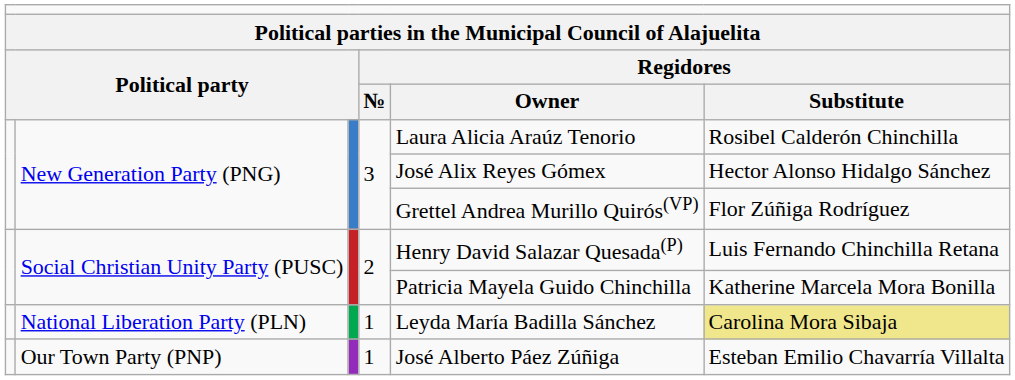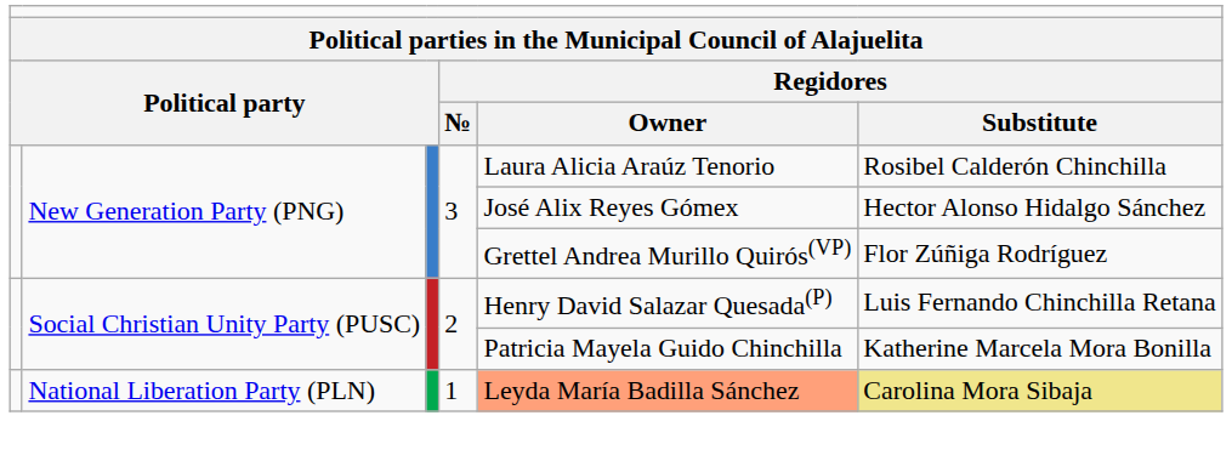 <table class="wikitable" border="1" style="margin:auto;">
 <tr>
 <td colspan="6"></td>
 </tr>
 <tr>
 <th colspan="6"><strong>Political parties in the Municipal Council of Alajuelita</strong></th>
 </tr>
 <tr ---->
 <th colspan="3" rowspan="2">Political party</th>
 <th colspan="3">Regidores</th>
 </tr>
 <tr>
 <th>№</th>
 <th>Owner</th>
 <th>Substitute</th>
 </tr>
 <tr>
 <td rowspan="3"></td>
 <td rowspan="3"><a href='#'>New Generation Party</a> (PNG)</td>
 <td rowspan="3" bgcolor="#397DC9"></td>
 <td rowspan="3">3</td>
 <td>Laura Alicia Araúz Tenorio</td>
 <td>Rosibel Calderón Chinchilla</td>
 </tr>
 <tr>
 <td>José Alix Reyes Gómex</td>
 <td>Hector Alonso Hidalgo Sánchez</td>
 </tr>
 <tr>
 <td>Grettel Andrea Murillo Quirós<sup>(VP)</sup></td>
 <td>Flor Zúñiga Rodríguez</td>
 </tr>
 <tr ---->
 <td rowspan="2"></td>
 <td rowspan="2"><a href='#'>Social Christian Unity Party</a> (PUSC)</td>
 <td rowspan="2" bgcolor="#C42026"></td>
 <td rowspan="2">2</td>
 <td>Henry David Salazar Quesada<sup>(P)</sup></td>
 <td>Luis Fernando Chinchilla Retana</td>
 </tr>
 <tr>
 <td>Patricia Mayela Guido Chinchilla</td>
 <td>Katherine Marcela Mora Bonilla</td>
 </tr>
 <tr>
 <td></td>
 <td><a href='#'>National Liberation Party</a> (PLN)</td>
 <td bgcolor="#00A94F"></td>
 <td>1</td>
-<td>Leyda María Badilla Sánchez</td>
+<td style="background: lightsalmon;">Leyda María Badilla Sánchez</td>
 <td style="background: khaki;">Carolina Mora Sibaja</td>
 </tr>
-<tr>
-<td></td>
-<td>Our Town Party (PNP)</td>
-<td bgcolor="#932CBB"></td>
-<td>1</td>
-<td>José Alberto Páez Zúñiga</td>
-<td>Esteban Emilio Chavarría Villalta</td>
-</tr>
 </table>
